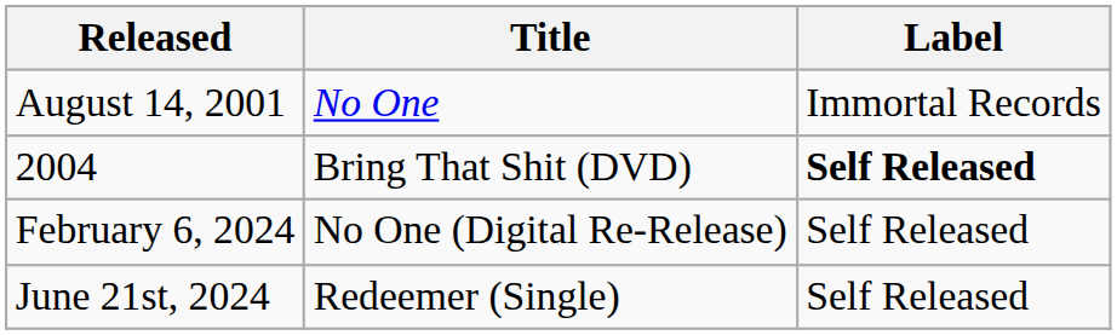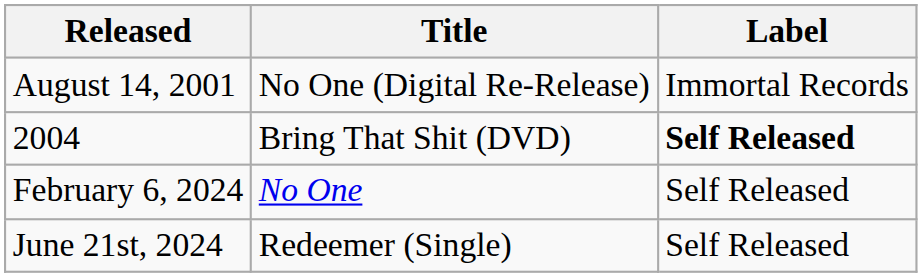 <table class="wikitable">
 <tr>
 <th>Released</th>
 <th>Title</th>
 <th>Label</th>
 </tr>
 <tr>
 <td>August 14, 2001</td>
-<td><em><a href='#'>No One</a></em></td>
+<td>No One (Digital Re-Release)</td>
 <td>Immortal Records</td>
 </tr>
 <tr>
 <td>2004</td>
 <td>Bring That Shit (DVD)</td>
 <td><strong>Self Released</strong></td>
 </tr>
 <tr>
 <td>February 6, 2024</td>
-<td>No One (Digital Re-Release)</td>
+<td><em><a href='#'>No One</a></em></td>
 <td>Self Released</td>
 </tr>
 <tr>
 <td>June 21st, 2024</td>
 <td>Redeemer (Single)</td>
 <td>Self Released</td>
 </tr>
 </table>
